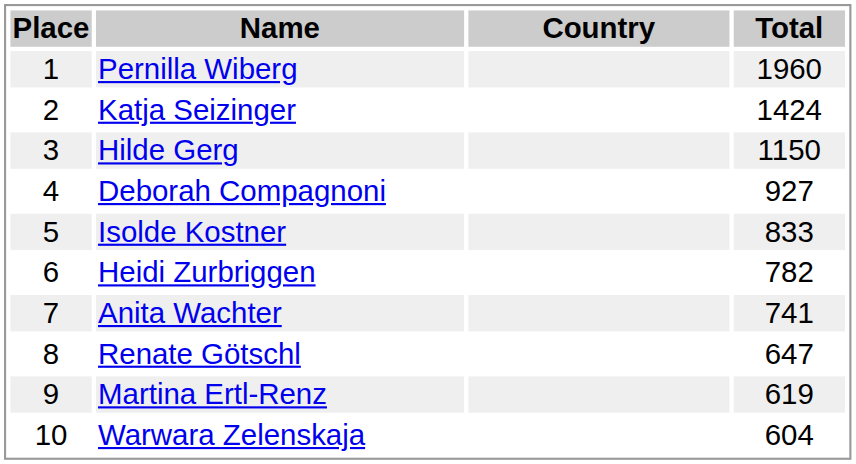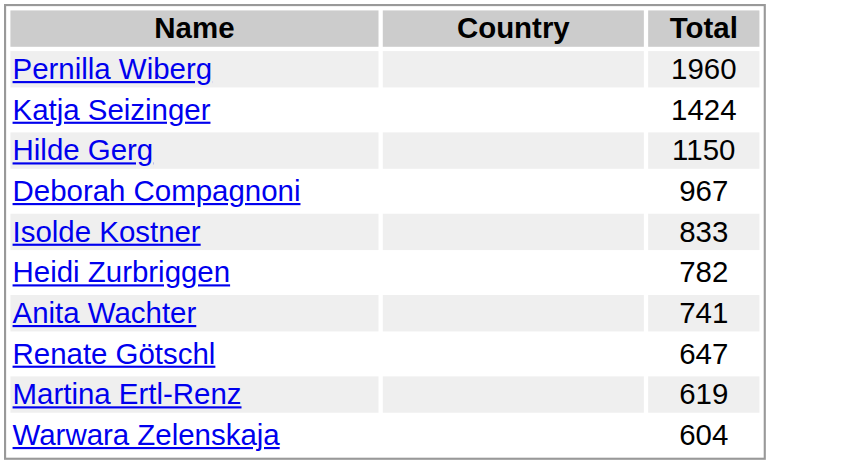 <table border="0" style="border: 1px solid #999; background-color:#FFFFFF; text-align:center; font-size:86%; line-height:15px;">
 <tr align="center" bgcolor="#CCCCCC">
-<th width=35>Place</th>
 <th width=170>Name</th>
 <th width=120>Country</th>
 <th width=50>Total</th>
 </tr>
 <tr bgcolor="#EFEFEF">
-<td>1</td>
 <td align="left"><a href='#'>Pernilla Wiberg</a></td>
 <td align="left"></td>
 <td>1960</td>
 </tr>
 <tr>
-<td>2</td>
 <td align="left"><a href='#'>Katja Seizinger</a></td>
 <td align="left"></td>
 <td>1424</td>
 </tr>
 <tr bgcolor="#EFEFEF">
-<td>3</td>
 <td align="left"><a href='#'>Hilde Gerg</a></td>
 <td align="left"></td>
 <td>1150</td>
 </tr>
 <tr>
-<td>4</td>
 <td align="left"><a href='#'>Deborah Compagnoni</a></td>
 <td align="left"></td>
-<td>927</td>
+<td>967</td>
 </tr>
 <tr bgcolor="#EFEFEF">
-<td>5</td>
 <td align="left"><a href='#'>Isolde Kostner</a></td>
 <td align="left"></td>
 <td>833</td>
 </tr>
 <tr>
-<td>6</td>
 <td align="left"><a href='#'>Heidi Zurbriggen</a></td>
 <td align="left"> </td>
 <td>782</td>
 </tr>
 <tr bgcolor="#EFEFEF">
-<td>7</td>
 <td align="left"><a href='#'>Anita Wachter</a></td>
 <td align="left"></td>
 <td>741</td>
 </tr>
 <tr>
-<td>8</td>
 <td align="left"><a href='#'>Renate Götschl</a></td>
 <td align="left"></td>
 <td>647</td>
 </tr>
 <tr bgcolor="#EFEFEF">
-<td>9</td>
 <td align="left"><a href='#'>Martina Ertl-Renz</a></td>
 <td align="left"></td>
 <td>619</td>
 </tr>
 <tr>
-<td>10</td>
 <td align="left"><a href='#'>Warwara Zelenskaja</a></td>
 <td align="left"></td>
 <td>604</td>
 </tr>
 </table>
